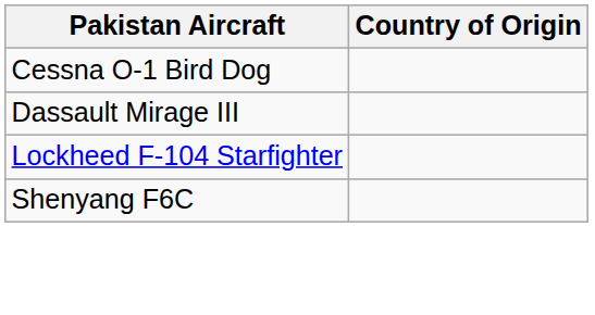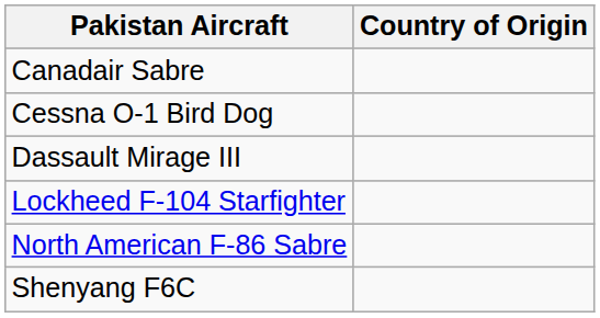 <table class="wikitable">
 <tr>
 <th>Pakistan Aircraft</th>
 <th>Country of Origin</th>
+</tr>
+<tr>
+<td>Canadair Sabre</td>
+<td></td>
 </tr>
 <tr>
 <td>Cessna O-1 Bird Dog</td>
 <td></td>
 </tr>
 <tr>
 <td>Dassault Mirage III</td>
 <td></td>
 </tr>
 <tr>
 <td><a href='#'>Lockheed F-104 Starfighter</a></td>
 <td></td>
 </tr>
 <tr>
+<td><a href='#'>North American F-86 Sabre</a></td>
+<td></td>
+</tr>
+<tr>
 <td>Shenyang F6C</td>
 <td></td>
 </tr>
 </table>
